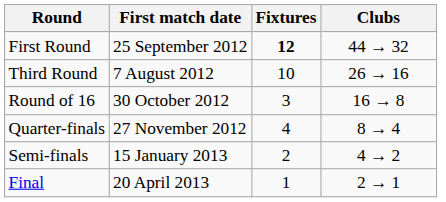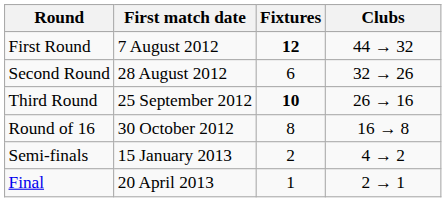 <table class="wikitable">
 <tr>
 <th>Round</th>
 <th>First match date</th>
 <th>Fixtures</th>
 <th width=100>Clubs</th>
 </tr>
 <tr align=center>
 <td align=left>First Round</td>
-<td align=left>25 September 2012</td>
+<td align=left>7 August 2012</td>
 <td><strong>12</strong></td>
 <td>44 → 32</td>
 </tr>
 <tr align=center>
+<td align=left>Second Round</td>
+<td align=left>28 August 2012</td>
+<td>6</td>
+<td>32 → 26</td>
+</tr>
+<tr align=center>
 <td align=left>Third Round</td>
-<td align=left>7 August 2012</td>
-<td>10</td>
+<td align=left>25 September 2012</td>
+<td><strong>10</strong></td>
 <td>26 → 16</td>
 </tr>
 <tr align=center>
 <td align=left>Round of 16</td>
 <td align=left>30 October 2012</td>
-<td>3</td>
+<td>8</td>
 <td>16 → 8</td>
-</tr>
-<tr align=center>
-<td align=left>Quarter-finals</td>
-<td align=left>27 November 2012</td>
-<td>4</td>
-<td>8 → 4</td>
 </tr>
 <tr align=center>
 <td align=left>Semi-finals</td>
 <td align=left>15 January 2013</td>
 <td>2</td>
 <td>4 → 2</td>
 </tr>
 <tr align=center>
 <td align=left><a href='#'>Final</a></td>
 <td align=left>20 April 2013</td>
 <td>1</td>
 <td>2 → 1</td>
 </tr>
 </table>
